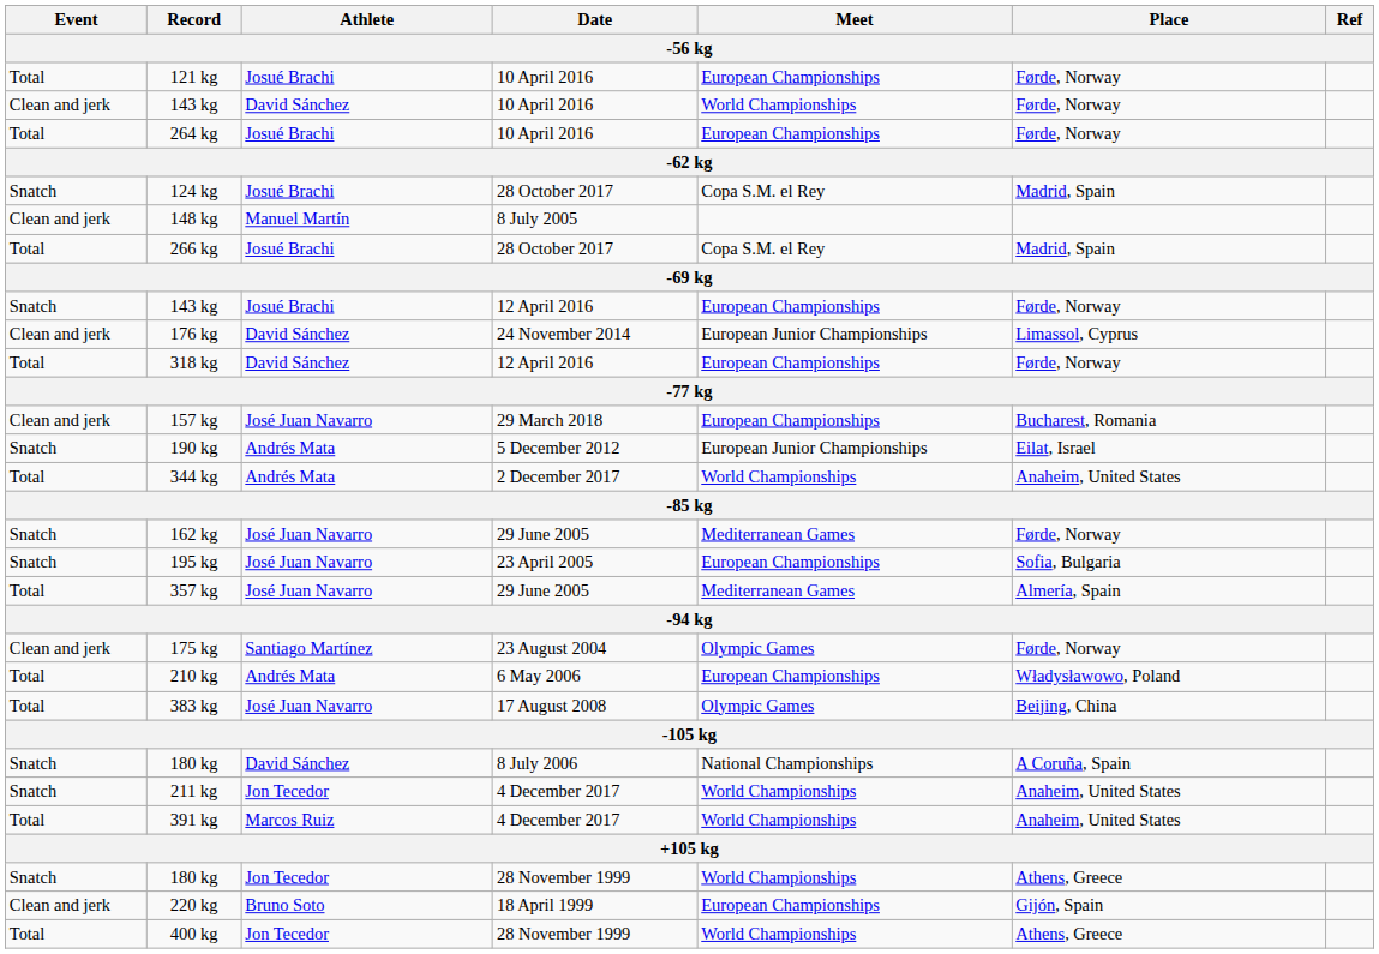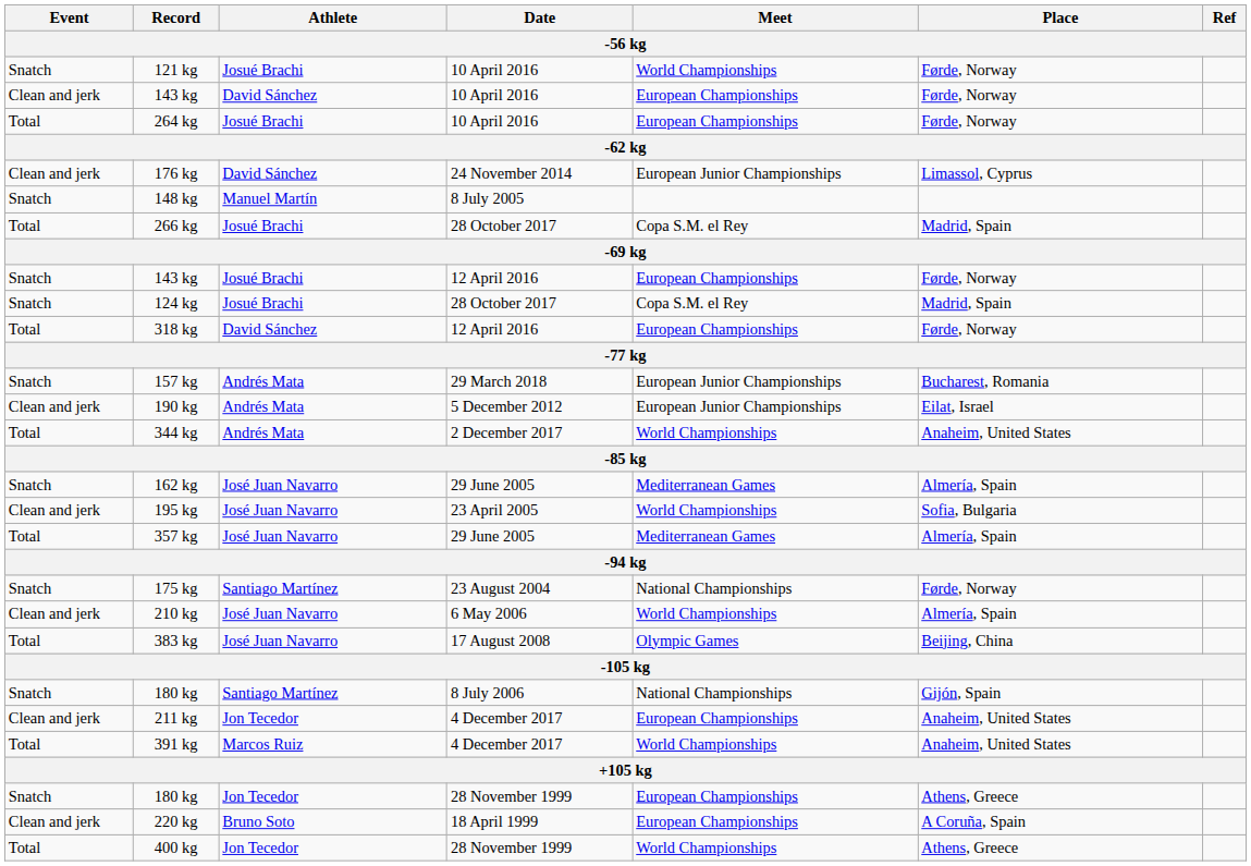 <table class="wikitable" style="font-size:95%; width: 95%;">
 <tr>
 <th width=9%>Event</th>
 <th width=6%>Record</th>
 <th width=16%>Athlete</th>
 <th width=13%>Date</th>
 <th width=20%>Meet</th>
 <th width=20%>Place</th>
 <th width=3%>Ref</th>
 </tr>
 <tr bgcolor="#DDDDDD">
 <th colspan=7>-56 kg</th>
 </tr>
 <tr>
-<td>Total</td>
+<td>Snatch</td>
 <td align="center">121 kg</td>
 <td><a href='#'>Josué Brachi</a></td>
 <td>10 April 2016</td>
-<td><a href='#'>European Championships</a></td>
+<td><a href='#'>World Championships</a></td>
 <td><a href='#'>Førde</a>, Norway</td>
 <td></td>
 </tr>
 <tr>
 <td>Clean and jerk</td>
 <td align="center">143 kg</td>
 <td><a href='#'>David Sánchez</a></td>
 <td>10 April 2016</td>
-<td><a href='#'>World Championships</a></td>
+<td><a href='#'>European Championships</a></td>
 <td><a href='#'>Førde</a>, Norway</td>
 <td></td>
 </tr>
 <tr>
 <td>Total</td>
 <td align="center">264 kg</td>
 <td><a href='#'>Josué Brachi</a></td>
 <td>10 April 2016</td>
 <td><a href='#'>European Championships</a></td>
 <td><a href='#'>Førde</a>, Norway</td>
 <td></td>
 </tr>
 <tr bgcolor="#DDDDDD">
 <th colspan="7">-62 kg</th>
 </tr>
 <tr>
-<td>Snatch</td>
-<td align="center">124 kg</td>
-<td><a href='#'>Josué Brachi</a></td>
-<td>28 October 2017</td>
-<td>Copa S.M. el Rey</td>
-<td><a href='#'>Madrid</a>, Spain</td>
+<td>Clean and jerk</td>
+<td align="center">176 kg</td>
+<td><a href='#'>David Sánchez</a></td>
+<td>24 November 2014</td>
+<td>European Junior Championships</td>
+<td><a href='#'>Limassol</a>, Cyprus</td>
 <td></td>
 </tr>
 <tr>
-<td>Clean and jerk</td>
+<td>Snatch</td>
 <td align="center">148 kg</td>
 <td><a href='#'>Manuel Martín</a></td>
 <td>8 July 2005</td>
 <td></td>
 <td></td>
 <td></td>
 </tr>
 <tr>
 <td>Total</td>
 <td align="center">266 kg</td>
 <td><a href='#'>Josué Brachi</a></td>
 <td>28 October 2017</td>
 <td>Copa S.M. el Rey</td>
 <td><a href='#'>Madrid</a>, Spain</td>
 <td></td>
 </tr>
 <tr bgcolor="#DDDDDD">
 <th colspan="7">-69 kg</th>
 </tr>
 <tr>
 <td>Snatch</td>
 <td align="center">143 kg</td>
 <td><a href='#'>Josué Brachi</a></td>
 <td>12 April 2016</td>
 <td><a href='#'>European Championships</a></td>
 <td><a href='#'>Førde</a>, Norway</td>
 <td></td>
 </tr>
 <tr>
-<td>Clean and jerk</td>
-<td align="center">176 kg</td>
-<td><a href='#'>David Sánchez</a></td>
-<td>24 November 2014</td>
-<td>European Junior Championships</td>
-<td><a href='#'>Limassol</a>, Cyprus</td>
+<td>Snatch</td>
+<td align="center">124 kg</td>
+<td><a href='#'>Josué Brachi</a></td>
+<td>28 October 2017</td>
+<td>Copa S.M. el Rey</td>
+<td><a href='#'>Madrid</a>, Spain</td>
 <td></td>
 </tr>
 <tr>
 <td>Total</td>
 <td align="center">318 kg</td>
 <td><a href='#'>David Sánchez</a></td>
 <td>12 April 2016</td>
 <td><a href='#'>European Championships</a></td>
 <td><a href='#'>Førde</a>, Norway</td>
 <td></td>
 </tr>
 <tr bgcolor="#DDDDDD">
 <th colspan="7">-77 kg</th>
 </tr>
 <tr>
-<td>Clean and jerk</td>
+<td>Snatch</td>
 <td align="center">157 kg</td>
-<td><a href='#'>José Juan Navarro</a></td>
+<td><a href='#'>Andrés Mata</a></td>
 <td>29 March 2018</td>
-<td><a href='#'>European Championships</a></td>
+<td>European Junior Championships</td>
 <td><a href='#'>Bucharest</a>, Romania</td>
 <td></td>
 </tr>
 <tr>
-<td>Snatch</td>
+<td>Clean and jerk</td>
 <td align="center">190 kg</td>
 <td><a href='#'>Andrés Mata</a></td>
 <td>5 December 2012</td>
 <td>European Junior Championships</td>
 <td><a href='#'>Eilat</a>, Israel</td>
 <td></td>
 </tr>
 <tr>
 <td>Total</td>
 <td align="center">344 kg</td>
 <td><a href='#'>Andrés Mata</a></td>
 <td>2 December 2017</td>
 <td><a href='#'>World Championships</a></td>
 <td><a href='#'>Anaheim</a>, United States</td>
 <td></td>
 </tr>
 <tr bgcolor="#DDDDDD">
 <th colspan="7">-85 kg</th>
 </tr>
 <tr>
 <td>Snatch</td>
 <td align="center">162 kg</td>
 <td><a href='#'>José Juan Navarro</a></td>
 <td>29 June 2005</td>
 <td><a href='#'>Mediterranean Games</a></td>
-<td><a href='#'>Førde</a>, Norway</td>
+<td><a href='#'>Almería</a>, Spain</td>
 <td></td>
 </tr>
 <tr>
-<td>Snatch</td>
+<td>Clean and jerk</td>
 <td align="center">195 kg</td>
 <td><a href='#'>José Juan Navarro</a></td>
 <td>23 April 2005</td>
-<td><a href='#'>European Championships</a></td>
+<td><a href='#'>World Championships</a></td>
 <td><a href='#'>Sofia</a>, Bulgaria</td>
 <td></td>
 </tr>
 <tr>
 <td>Total</td>
 <td align="center">357 kg</td>
 <td><a href='#'>José Juan Navarro</a></td>
 <td>29 June 2005</td>
 <td><a href='#'>Mediterranean Games</a></td>
 <td><a href='#'>Almería</a>, Spain</td>
 <td></td>
 </tr>
 <tr bgcolor="#DDDDDD">
 <th colspan="7">-94 kg</th>
 </tr>
 <tr>
-<td>Clean and jerk</td>
+<td>Snatch</td>
 <td align="center">175 kg</td>
 <td><a href='#'>Santiago Martínez</a></td>
 <td>23 August 2004</td>
-<td><a href='#'>Olympic Games</a></td>
+<td>National Championships</td>
 <td><a href='#'>Førde</a>, Norway</td>
 <td></td>
 </tr>
 <tr>
-<td>Total</td>
+<td>Clean and jerk</td>
 <td align="center">210 kg</td>
-<td><a href='#'>Andrés Mata</a></td>
+<td><a href='#'>José Juan Navarro</a></td>
 <td>6 May 2006</td>
-<td><a href='#'>European Championships</a></td>
-<td><a href='#'>Władysławowo</a>, Poland</td>
+<td><a href='#'>World Championships</a></td>
+<td><a href='#'>Almería</a>, Spain</td>
 <td></td>
 </tr>
 <tr>
 <td>Total</td>
 <td align="center">383 kg</td>
 <td><a href='#'>José Juan Navarro</a></td>
 <td>17 August 2008</td>
 <td><a href='#'>Olympic Games</a></td>
 <td><a href='#'>Beijing</a>, China</td>
 <td></td>
 </tr>
 <tr bgcolor="#DDDDDD">
 <th colspan="7">-105 kg</th>
 </tr>
 <tr>
 <td>Snatch</td>
 <td align="center">180 kg</td>
-<td><a href='#'>David Sánchez</a></td>
+<td><a href='#'>Santiago Martínez</a></td>
 <td>8 July 2006</td>
 <td>National Championships</td>
-<td><a href='#'>A Coruña</a>, Spain</td>
+<td><a href='#'>Gijón</a>, Spain</td>
 <td></td>
 </tr>
 <tr>
-<td>Snatch</td>
+<td>Clean and jerk</td>
 <td align="center">211 kg</td>
 <td><a href='#'>Jon Tecedor</a></td>
 <td>4 December 2017</td>
-<td><a href='#'>World Championships</a></td>
+<td><a href='#'>European Championships</a></td>
 <td><a href='#'>Anaheim</a>, United States</td>
 <td></td>
 </tr>
 <tr>
 <td>Total</td>
 <td align="center">391 kg</td>
 <td><a href='#'>Marcos Ruiz</a></td>
 <td>4 December 2017</td>
 <td><a href='#'>World Championships</a></td>
 <td><a href='#'>Anaheim</a>, United States</td>
 <td></td>
 </tr>
 <tr bgcolor="#DDDDDD">
 <th colspan="7">+105 kg</th>
 </tr>
 <tr>
 <td>Snatch</td>
 <td align="center">180 kg</td>
 <td><a href='#'>Jon Tecedor</a></td>
 <td>28 November 1999</td>
-<td><a href='#'>World Championships</a></td>
+<td><a href='#'>European Championships</a></td>
 <td><a href='#'>Athens</a>, Greece</td>
 <td></td>
 </tr>
 <tr>
 <td>Clean and jerk</td>
 <td align="center">220 kg</td>
 <td><a href='#'>Bruno Soto</a></td>
 <td>18 April 1999</td>
 <td><a href='#'>European Championships</a></td>
-<td><a href='#'>Gijón</a>, Spain</td>
+<td><a href='#'>A Coruña</a>, Spain</td>
 <td></td>
 </tr>
 <tr>
 <td>Total</td>
 <td align="center">400 kg</td>
 <td><a href='#'>Jon Tecedor</a></td>
 <td>28 November 1999</td>
 <td><a href='#'>World Championships</a></td>
 <td><a href='#'>Athens</a>, Greece</td>
 <td></td>
 </tr>
 </table>
